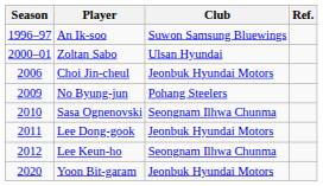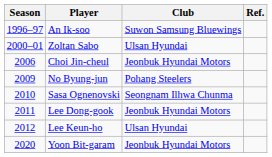 <table class="wikitable">
 <tr>
 <th>Season</th>
 <th>Player</th>
 <th>Club</th>
 <th>Ref.</th>
 </tr>
 <tr>
 <td align="center"><a href='#'>1996–97</a></td>
 <td> <a href='#'>An Ik-soo</a></td>
 <td><a href='#'>Suwon Samsung Bluewings</a></td>
 <td></td>
 </tr>
 <tr>
 <td align="center"><a href='#'>2000–01</a></td>
 <td> <a href='#'>Zoltan Sabo</a></td>
 <td><a href='#'>Ulsan Hyundai</a></td>
 <td></td>
 </tr>
 <tr>
 <td align="center"><a href='#'>2006</a></td>
 <td> <a href='#'>Choi Jin-cheul</a></td>
 <td><a href='#'>Jeonbuk Hyundai Motors</a></td>
 <td></td>
 </tr>
 <tr>
 <td align="center"><a href='#'>2009</a></td>
 <td> <a href='#'>No Byung-jun</a></td>
 <td><a href='#'>Pohang Steelers</a></td>
 <td></td>
 </tr>
 <tr>
 <td align="center"><a href='#'>2010</a></td>
 <td> <a href='#'>Sasa Ognenovski</a></td>
 <td><a href='#'>Seongnam Ilhwa Chunma</a></td>
 <td></td>
 </tr>
 <tr>
 <td align="center"><a href='#'>2011</a></td>
 <td> <a href='#'>Lee Dong-gook</a></td>
 <td><a href='#'>Jeonbuk Hyundai Motors</a></td>
 <td></td>
 </tr>
 <tr>
 <td align="center"><a href='#'>2012</a></td>
 <td> <a href='#'>Lee Keun-ho</a></td>
-<td><a href='#'>Seongnam Ilhwa Chunma</a></td>
+<td><a href='#'>Ulsan Hyundai</a></td>
 <td></td>
 </tr>
 <tr>
 <td align="center"><a href='#'>2020</a></td>
 <td> <a href='#'>Yoon Bit-garam</a></td>
 <td><a href='#'>Jeonbuk Hyundai Motors</a></td>
 <td></td>
 </tr>
 </table>
